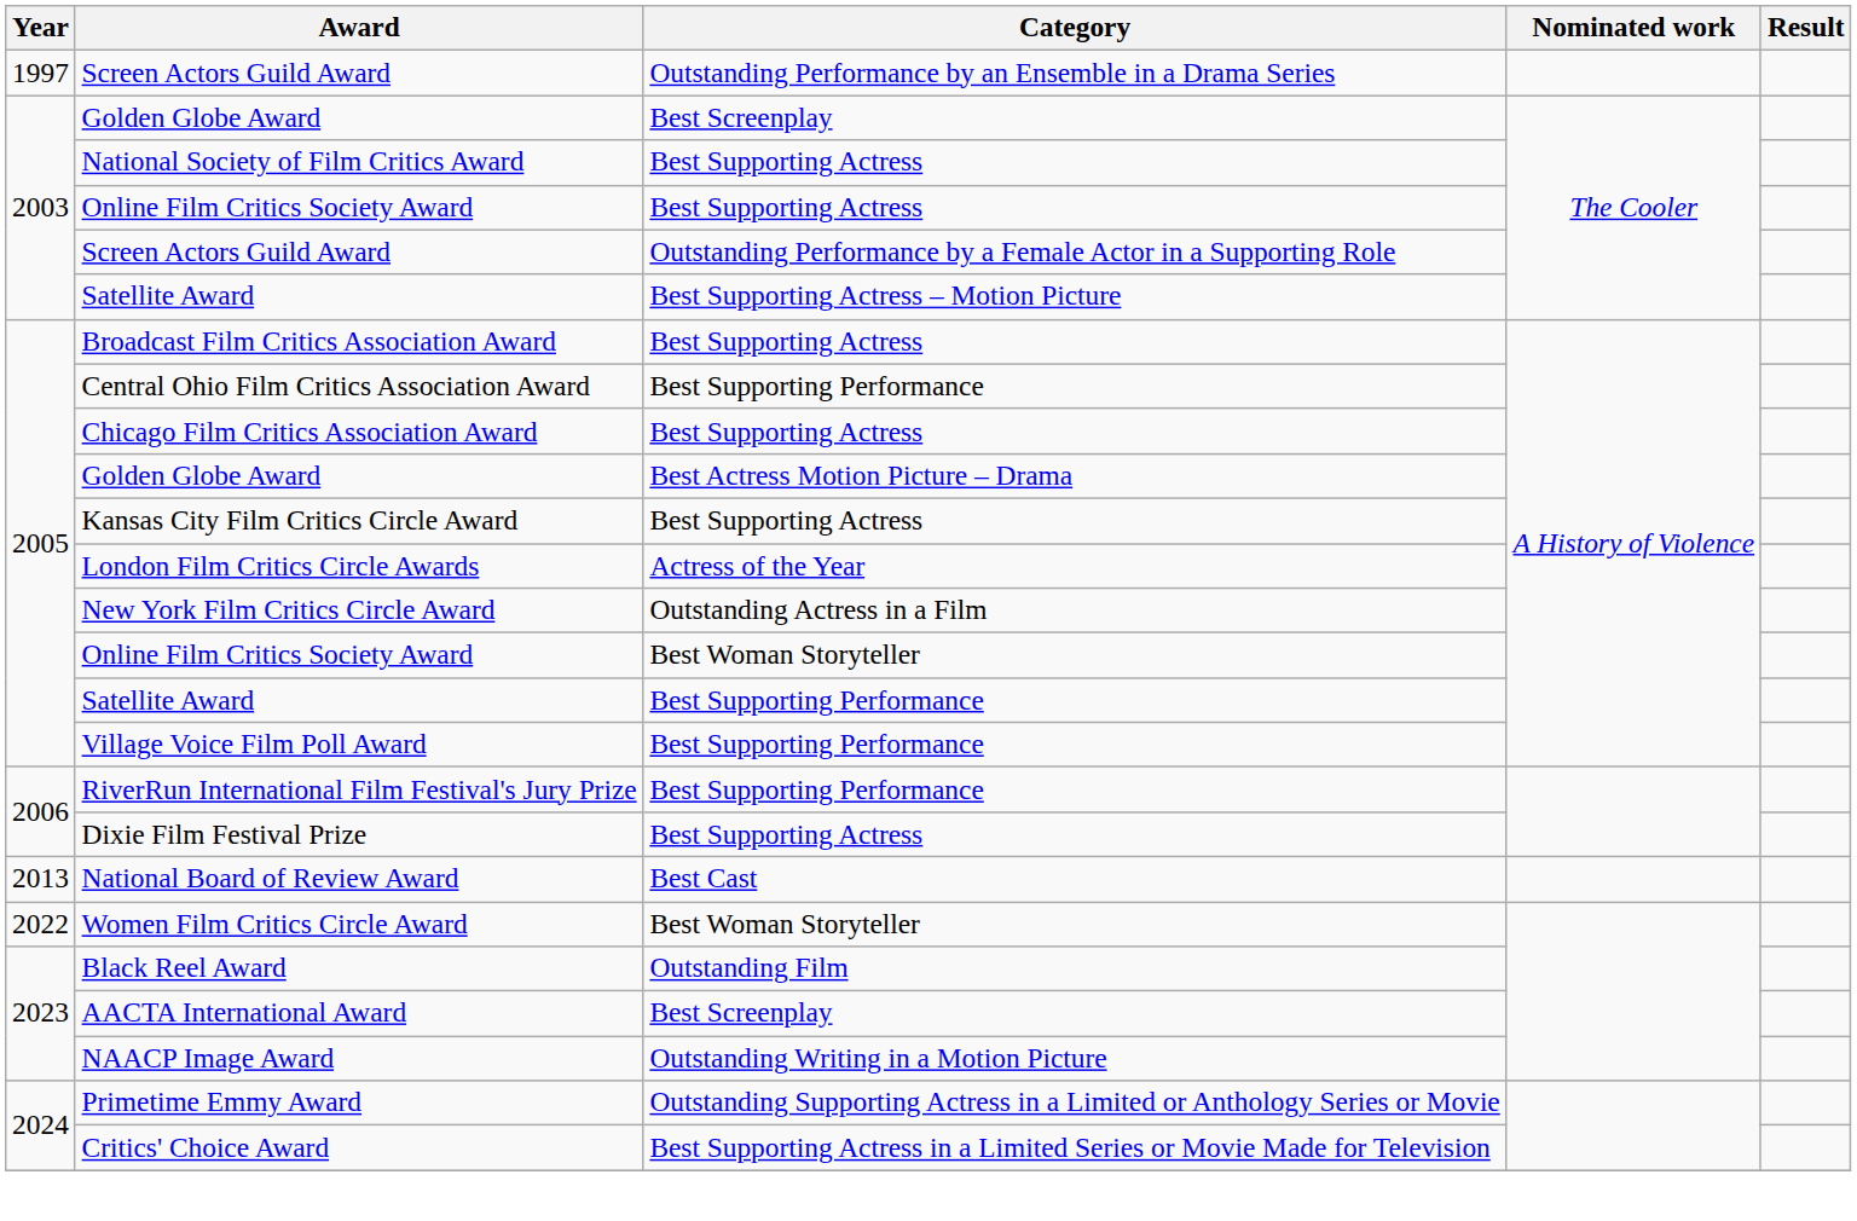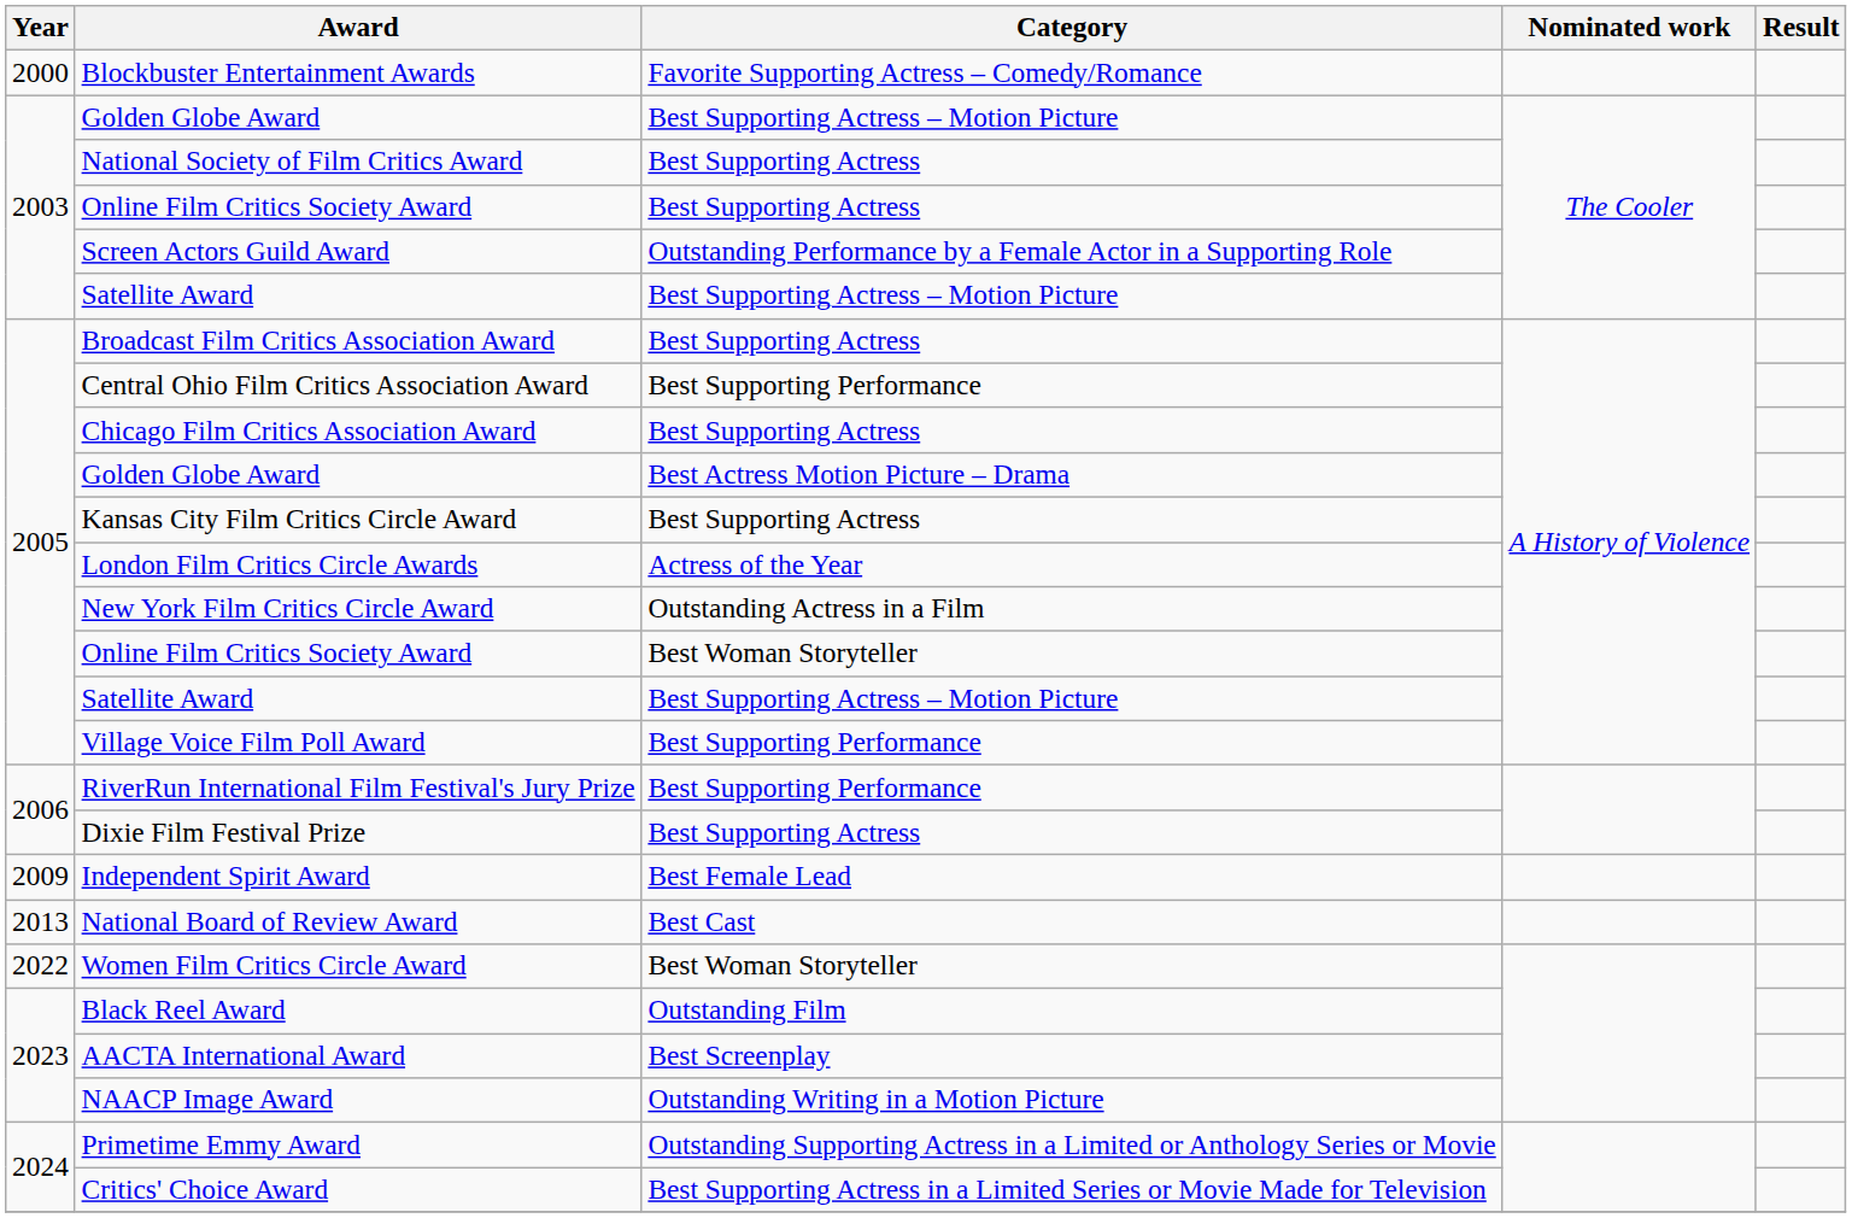 <table class="wikitable">
 <tr>
 <th>Year</th>
 <th>Award</th>
 <th>Category</th>
 <th>Nominated work</th>
 <th>Result</th>
 </tr>
 <tr>
-<td>1997</td>
-<td><a href='#'>Screen Actors Guild Award</a></td>
-<td><a href='#'>Outstanding Performance by an Ensemble in a Drama Series</a></td>
+<td>2000</td>
+<td><a href='#'>Blockbuster Entertainment Awards</a></td>
+<td><a href='#'>Favorite Supporting Actress – Comedy/Romance</a></td>
 <td></td>
 <td></td>
 </tr>
 <tr>
 <td rowspan=5>2003</td>
 <td><a href='#'>Golden Globe Award</a></td>
-<td><a href='#'>Best Screenplay</a></td>
+<td><a href='#'>Best Supporting Actress – Motion Picture</a></td>
 <td rowspan=5 style="text-align:center;"><em><a href='#'>The Cooler</a></em></td>
 <td></td>
 </tr>
 <tr>
 <td><a href='#'>National Society of Film Critics Award</a></td>
 <td><a href='#'>Best Supporting Actress</a></td>
 <td></td>
 </tr>
 <tr>
 <td><a href='#'>Online Film Critics Society Award</a></td>
 <td><a href='#'>Best Supporting Actress</a></td>
 <td></td>
 </tr>
 <tr>
 <td><a href='#'>Screen Actors Guild Award</a></td>
 <td><a href='#'>Outstanding Performance by a Female Actor in a Supporting Role</a></td>
 <td></td>
 </tr>
 <tr>
 <td><a href='#'>Satellite Award</a></td>
 <td><a href='#'>Best Supporting Actress – Motion Picture</a></td>
 <td></td>
 </tr>
 <tr>
 <td rowspan=10>2005</td>
 <td><a href='#'>Broadcast Film Critics Association Award</a></td>
 <td><a href='#'>Best Supporting Actress</a></td>
 <td rowspan=10 style="text-align:center;"><em><a href='#'>A History of Violence</a></em></td>
 <td></td>
 </tr>
 <tr>
 <td>Central Ohio Film Critics Association Award</td>
 <td>Best Supporting Performance</td>
 <td></td>
 </tr>
 <tr>
 <td><a href='#'>Chicago Film Critics Association Award</a></td>
 <td><a href='#'>Best Supporting Actress</a></td>
 <td></td>
 </tr>
 <tr>
 <td><a href='#'>Golden Globe Award</a></td>
 <td><a href='#'>Best Actress Motion Picture – Drama</a></td>
 <td></td>
 </tr>
 <tr>
 <td>Kansas City Film Critics Circle Award</td>
 <td>Best Supporting Actress</td>
 <td></td>
 </tr>
 <tr>
 <td><a href='#'>London Film Critics Circle Awards</a></td>
 <td><a href='#'>Actress of the Year</a></td>
 <td></td>
 </tr>
 <tr>
 <td><a href='#'>New York Film Critics Circle Award</a></td>
 <td>Outstanding Actress in a Film</td>
 <td></td>
 </tr>
 <tr>
 <td><a href='#'>Online Film Critics Society Award</a></td>
 <td>Best Woman Storyteller</td>
 <td></td>
 </tr>
 <tr>
 <td><a href='#'>Satellite Award</a></td>
-<td><a href='#'>Best Supporting Performance</a></td>
+<td><a href='#'>Best Supporting Actress – Motion Picture</a></td>
 <td></td>
 </tr>
 <tr>
 <td><a href='#'>Village Voice Film Poll Award</a></td>
 <td><a href='#'>Best Supporting Performance</a></td>
 <td></td>
 </tr>
 <tr>
 <td rowspan=2>2006</td>
 <td><a href='#'>RiverRun International Film Festival's Jury Prize</a></td>
 <td><a href='#'>Best Supporting Performance</a></td>
 <td rowspan=2></td>
 <td></td>
 </tr>
 <tr>
 <td>Dixie Film Festival Prize</td>
 <td><a href='#'>Best Supporting Actress</a></td>
+<td></td>
+</tr>
+<tr>
+<td>2009</td>
+<td><a href='#'>Independent Spirit Award</a></td>
+<td><a href='#'>Best Female Lead</a></td>
+<td></td>
 <td></td>
 </tr>
 <tr>
 <td>2013</td>
 <td><a href='#'>National Board of Review Award</a></td>
 <td><a href='#'>Best Cast</a></td>
 <td></td>
 <td></td>
 </tr>
 <tr>
 <td>2022</td>
 <td><a href='#'>Women Film Critics Circle Award</a></td>
 <td>Best Woman Storyteller</td>
 <td rowspan="4"></td>
 <td></td>
 </tr>
 <tr>
 <td rowspan="3">2023</td>
 <td><a href='#'>Black Reel Award</a></td>
 <td><a href='#'>Outstanding Film</a></td>
 <td></td>
 </tr>
 <tr>
 <td><a href='#'>AACTA International Award</a></td>
 <td><a href='#'>Best Screenplay</a></td>
 <td></td>
 </tr>
 <tr>
 <td><a href='#'>NAACP Image Award</a></td>
 <td><a href='#'>Outstanding Writing in a Motion Picture</a></td>
 <td></td>
 </tr>
 <tr>
 <td rowspan="2">2024</td>
 <td><a href='#'>Primetime Emmy Award</a></td>
 <td><a href='#'>Outstanding Supporting Actress in a Limited or Anthology Series or Movie</a></td>
 <td rowspan="2"></td>
 <td></td>
 </tr>
 <tr>
 <td><a href='#'>Critics' Choice Award</a></td>
 <td><a href='#'>Best Supporting Actress in a Limited Series or Movie Made for Television</a></td>
 <td></td>
 </tr>
 <tr>
 </tr>
 </table>
